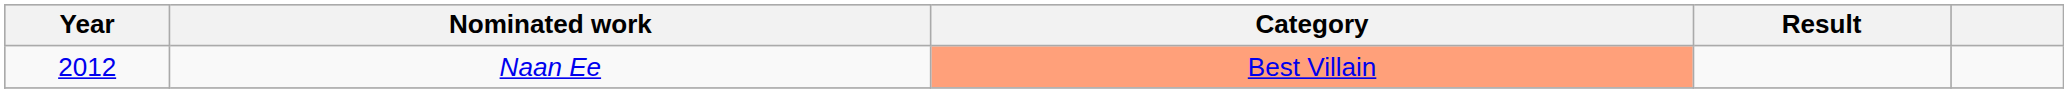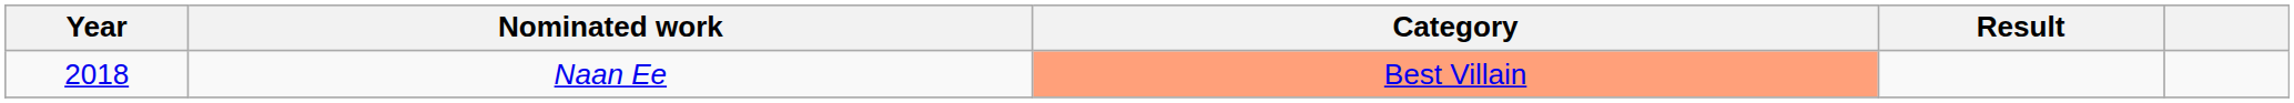 <table class="wikitable" width=100%>
 <tr>
 <th width=8%>Year</th>
 <th width=37%>Nominated work</th>
 <th width=37%>Category</th>
 <th width=12.5%>Result</th>
 <th width=5.5%></th>
 </tr>
 <tr>
-<td style="text-align:center;"><a href='#'>2012</a></td>
+<td style="text-align:center;"><a href='#'>2018</a></td>
 <td style="text-align: center;"><em><a href='#'>Naan Ee</a></em></td>
 <td style="background: lightsalmon; text-align: center;"><a href='#'>Best Villain</a></td>
 <td></td>
 <td style="text-align: center;"></td>
 </tr>
 </table>
